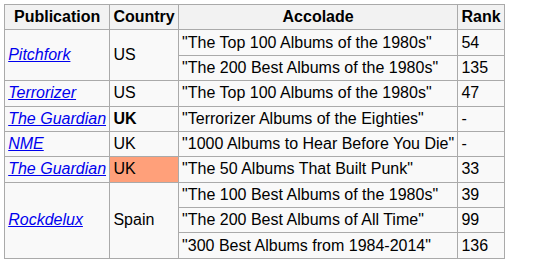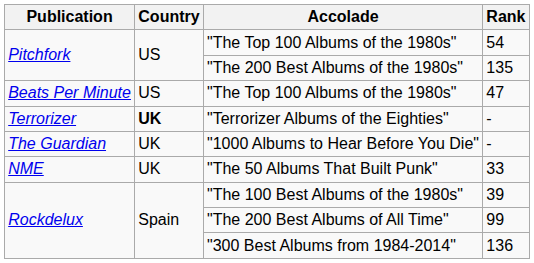 <table class="wikitable sortable">
 <tr>
 <th>Publication</th>
 <th>Country</th>
 <th>Accolade</th>
 <th>Rank</th>
 </tr>
 <tr>
 <td rowspan=2><em><a href='#'>Pitchfork</a></em></td>
 <td rowspan=2>US</td>
 <td>"The Top 100 Albums of the 1980s"</td>
 <td>54</td>
 </tr>
 <tr>
 <td>"The 200 Best Albums of the 1980s"</td>
 <td>135</td>
 </tr>
 <tr>
-<td><em><a href='#'>Terrorizer</a></em></td>
+<td><em><a href='#'>Beats Per Minute</a></em></td>
 <td>US</td>
 <td>"The Top 100 Albums of the 1980s"</td>
 <td>47</td>
 </tr>
 <tr>
-<td><em><a href='#'>The Guardian</a></em></td>
+<td><em><a href='#'>Terrorizer</a></em></td>
 <td><strong>UK</strong></td>
 <td>"Terrorizer Albums of the Eighties"</td>
 <td>-</td>
 </tr>
 <tr>
-<td><em><a href='#'>NME</a></em></td>
+<td><em><a href='#'>The Guardian</a></em></td>
 <td>UK</td>
 <td>"1000 Albums to Hear Before You Die"</td>
 <td>-</td>
 </tr>
 <tr>
-<td><em><a href='#'>The Guardian</a></em></td>
-<td style="background: lightsalmon;">UK</td>
+<td><em><a href='#'>NME</a></em></td>
+<td>UK</td>
 <td>"The 50 Albums That Built Punk"</td>
 <td>33</td>
 </tr>
 <tr>
 <td rowspan=3><em><a href='#'>Rockdelux</a></em></td>
 <td rowspan=3>Spain</td>
 <td>"The 100 Best Albums of the 1980s"</td>
 <td>39</td>
 </tr>
 <tr>
 <td>"The 200 Best Albums of All Time"</td>
 <td>99</td>
 </tr>
 <tr>
 <td>"300 Best Albums from 1984-2014"</td>
 <td>136</td>
 </tr>
 <tr>
 </tr>
 </table>
